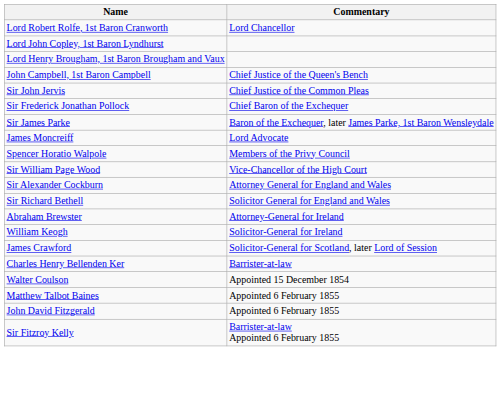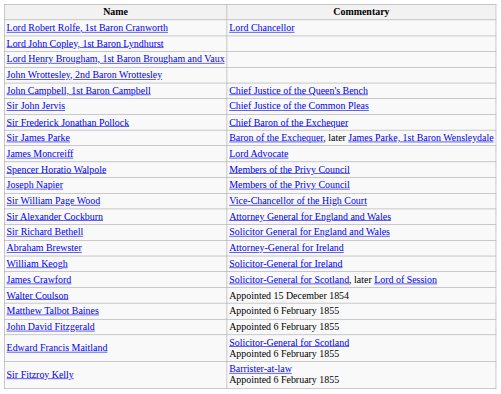 <table class="wikitable">
 <tr>
 <th>Name</th>
 <th>Commentary</th>
 </tr>
 <tr>
 <td><a href='#'>Lord Robert Rolfe, 1st Baron Cranworth</a></td>
 <td><a href='#'>Lord Chancellor</a></td>
 </tr>
 <tr>
 <td><a href='#'>Lord John Copley, 1st Baron Lyndhurst</a></td>
 <td></td>
 </tr>
 <tr>
 <td><a href='#'>Lord Henry Brougham, 1st Baron Brougham and Vaux</a></td>
+<td></td>
+</tr>
+<tr>
+<td><a href='#'>John Wrottesley, 2nd Baron Wrottesley</a></td>
 <td></td>
 </tr>
 <tr>
 <td><a href='#'>John Campbell, 1st Baron Campbell</a></td>
 <td><a href='#'>Chief Justice of the Queen's Bench</a></td>
 </tr>
 <tr>
 <td><a href='#'>Sir John Jervis</a></td>
 <td><a href='#'>Chief Justice of the Common Pleas</a></td>
 </tr>
 <tr>
 <td><a href='#'>Sir Frederick Jonathan Pollock</a></td>
 <td><a href='#'>Chief Baron of the Exchequer</a></td>
 </tr>
 <tr>
 <td><a href='#'>Sir James Parke</a></td>
 <td><a href='#'>Baron of the Exchequer</a>, later <a href='#'>James Parke, 1st Baron Wensleydale</a></td>
 </tr>
 <tr>
 <td><a href='#'>James Moncreiff</a></td>
 <td><a href='#'>Lord Advocate</a></td>
 </tr>
 <tr>
 <td><a href='#'>Spencer Horatio Walpole</a></td>
 <td><a href='#'>Members of the Privy Council</a></td>
 </tr>
 <tr>
+<td><a href='#'>Joseph Napier</a></td>
+<td><a href='#'>Members of the Privy Council</a></td>
+</tr>
+<tr>
 <td><a href='#'>Sir William Page Wood</a></td>
 <td><a href='#'>Vice-Chancellor of the High Court</a></td>
 </tr>
 <tr>
 <td><a href='#'>Sir Alexander Cockburn</a></td>
 <td><a href='#'>Attorney General for England and Wales</a></td>
 </tr>
 <tr>
 <td><a href='#'>Sir Richard Bethell</a></td>
 <td><a href='#'>Solicitor General for England and Wales</a></td>
 </tr>
 <tr>
 <td><a href='#'>Abraham Brewster</a></td>
 <td><a href='#'>Attorney-General for Ireland</a></td>
 </tr>
 <tr>
 <td><a href='#'>William Keogh</a></td>
 <td><a href='#'>Solicitor-General for Ireland</a></td>
 </tr>
 <tr>
 <td><a href='#'>James Crawford</a></td>
 <td><a href='#'>Solicitor-General for Scotland</a>, later <a href='#'>Lord of Session</a></td>
 </tr>
 <tr>
-<td><a href='#'>Charles Henry Bellenden Ker</a></td>
-<td><a href='#'>Barrister-at-law</a></td>
-</tr>
-<tr>
 <td><a href='#'>Walter Coulson</a></td>
 <td>Appointed 15 December 1854</td>
 </tr>
 <tr>
 <td><a href='#'>Matthew Talbot Baines</a></td>
 <td>Appointed 6 February 1855</td>
 </tr>
 <tr>
 <td><a href='#'>John David Fitzgerald</a></td>
 <td>Appointed 6 February 1855</td>
 </tr>
 <tr>
+<td><a href='#'>Edward Francis Maitland</a></td>
+<td><a href='#'>Solicitor-General for Scotland</a><br>Appointed 6 February 1855</td>
+</tr>
+<tr>
 <td><a href='#'>Sir Fitzroy Kelly</a></td>
 <td><a href='#'>Barrister-at-law</a><br>Appointed 6 February 1855</td>
 </tr>
 </table>
